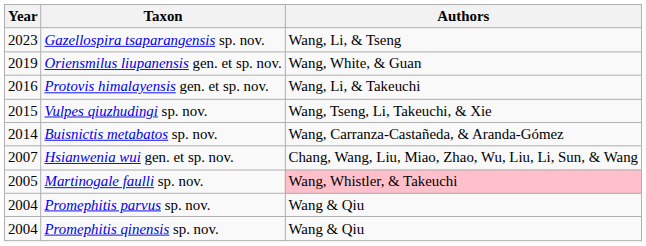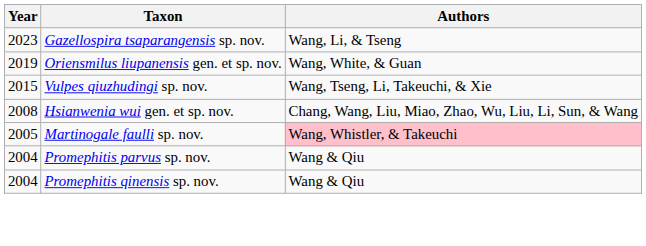 <table class="wikitable sortable">
 <tr>
 <th>Year</th>
 <th>Taxon</th>
 <th>Authors</th>
 </tr>
 <tr>
 <td>2023</td>
 <td><em><a href='#'>Gazellospira tsaparangensis</a></em> sp. nov.</td>
 <td>Wang, Li, & Tseng</td>
 </tr>
 <tr>
 <td>2019</td>
 <td><em><a href='#'>Oriensmilus liupanensis</a></em> gen. et sp. nov.</td>
 <td>Wang, White, & Guan</td>
 </tr>
 <tr>
-<td>2016</td>
-<td><em><a href='#'>Protovis himalayensis</a></em> gen. et sp. nov.</td>
-<td>Wang, Li, & Takeuchi</td>
-</tr>
-<tr>
 <td>2015</td>
 <td><em><a href='#'>Vulpes qiuzhudingi</a></em> sp. nov.</td>
 <td>Wang, Tseng, Li, Takeuchi, & Xie</td>
 </tr>
 <tr>
-<td>2014</td>
-<td><em><a href='#'>Buisnictis metabatos</a></em> sp. nov.</td>
-<td>Wang, Carranza-Castañeda, & Aranda-Gómez</td>
-</tr>
-<tr>
-<td>2007</td>
+<td>2008</td>
 <td><em><a href='#'>Hsianwenia wui</a></em> gen. et sp. nov.</td>
 <td>Chang, Wang, Liu, Miao, Zhao, Wu, Liu, Li, Sun, & Wang</td>
 </tr>
 <tr>
 <td>2005</td>
 <td><em><a href='#'>Martinogale faulli</a></em> sp. nov.</td>
 <td style="background: pink;">Wang, Whistler, & Takeuchi</td>
 </tr>
 <tr>
 <td>2004</td>
 <td><em><a href='#'>Promephitis parvus</a></em> sp. nov.</td>
 <td>Wang & Qiu</td>
 </tr>
 <tr>
 <td>2004</td>
 <td><em><a href='#'>Promephitis qinensis</a></em> sp. nov.</td>
 <td>Wang & Qiu</td>
 </tr>
 </table>
